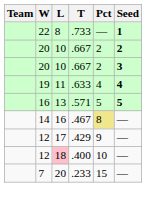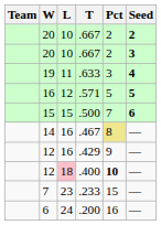 <table class=wikitable>
 <tr>
 <th>Team</th>
 <th>W</th>
 <th>L</th>
 <th>T</th>
 <th>Pct</th>
 <th>Seed</th>
-</tr>
-<tr bgcolor="#ccffcc">
-<td></td>
-<td>22</td>
-<td>8</td>
-<td>.733</td>
-<td>—</td>
-<td><strong>1</strong></td>
 </tr>
 <tr bgcolor="#ccffcc">
 <td></td>
 <td>20</td>
 <td>10</td>
 <td>.667</td>
 <td>2</td>
 <td><strong>2</strong></td>
 </tr>
 <tr bgcolor="#ccffcc">
 <td></td>
 <td>20</td>
 <td>10</td>
 <td>.667</td>
 <td>2</td>
 <td><strong>3</strong></td>
 </tr>
 <tr bgcolor="#ccffcc">
 <td></td>
 <td>19</td>
 <td>11</td>
 <td>.633</td>
-<td>4</td>
+<td>3</td>
 <td><strong>4</strong></td>
 </tr>
 <tr bgcolor="#ccffcc">
 <td></td>
 <td>16</td>
-<td>13</td>
+<td>12</td>
 <td>.571</td>
 <td>5</td>
 <td><strong>5</strong></td>
+</tr>
+<tr bgcolor="#ccffcc">
+<td></td>
+<td>15</td>
+<td>15</td>
+<td>.500</td>
+<td>7</td>
+<td><strong>6</strong></td>
 </tr>
 <tr>
 <td></td>
 <td>14</td>
 <td>16</td>
 <td>.467</td>
 <td style="background: khaki;">8</td>
 <td>—</td>
 </tr>
 <tr>
 <td></td>
 <td>12</td>
-<td>17</td>
+<td>16</td>
 <td>.429</td>
 <td>9</td>
 <td>—</td>
 </tr>
 <tr>
 <td></td>
 <td>12</td>
 <td style="background: pink;">18</td>
 <td>.400</td>
-<td>10</td>
+<td><strong>10</strong></td>
 <td>—</td>
 </tr>
 <tr>
 <td></td>
 <td>7</td>
-<td>20</td>
+<td>23</td>
 <td>.233</td>
 <td>15</td>
 <td>—</td>
 </tr>
+<tr>
+<td></td>
+<td>6</td>
+<td>24</td>
+<td>.200</td>
+<td>16</td>
+<td>—</td>
+</tr>
 </table>
